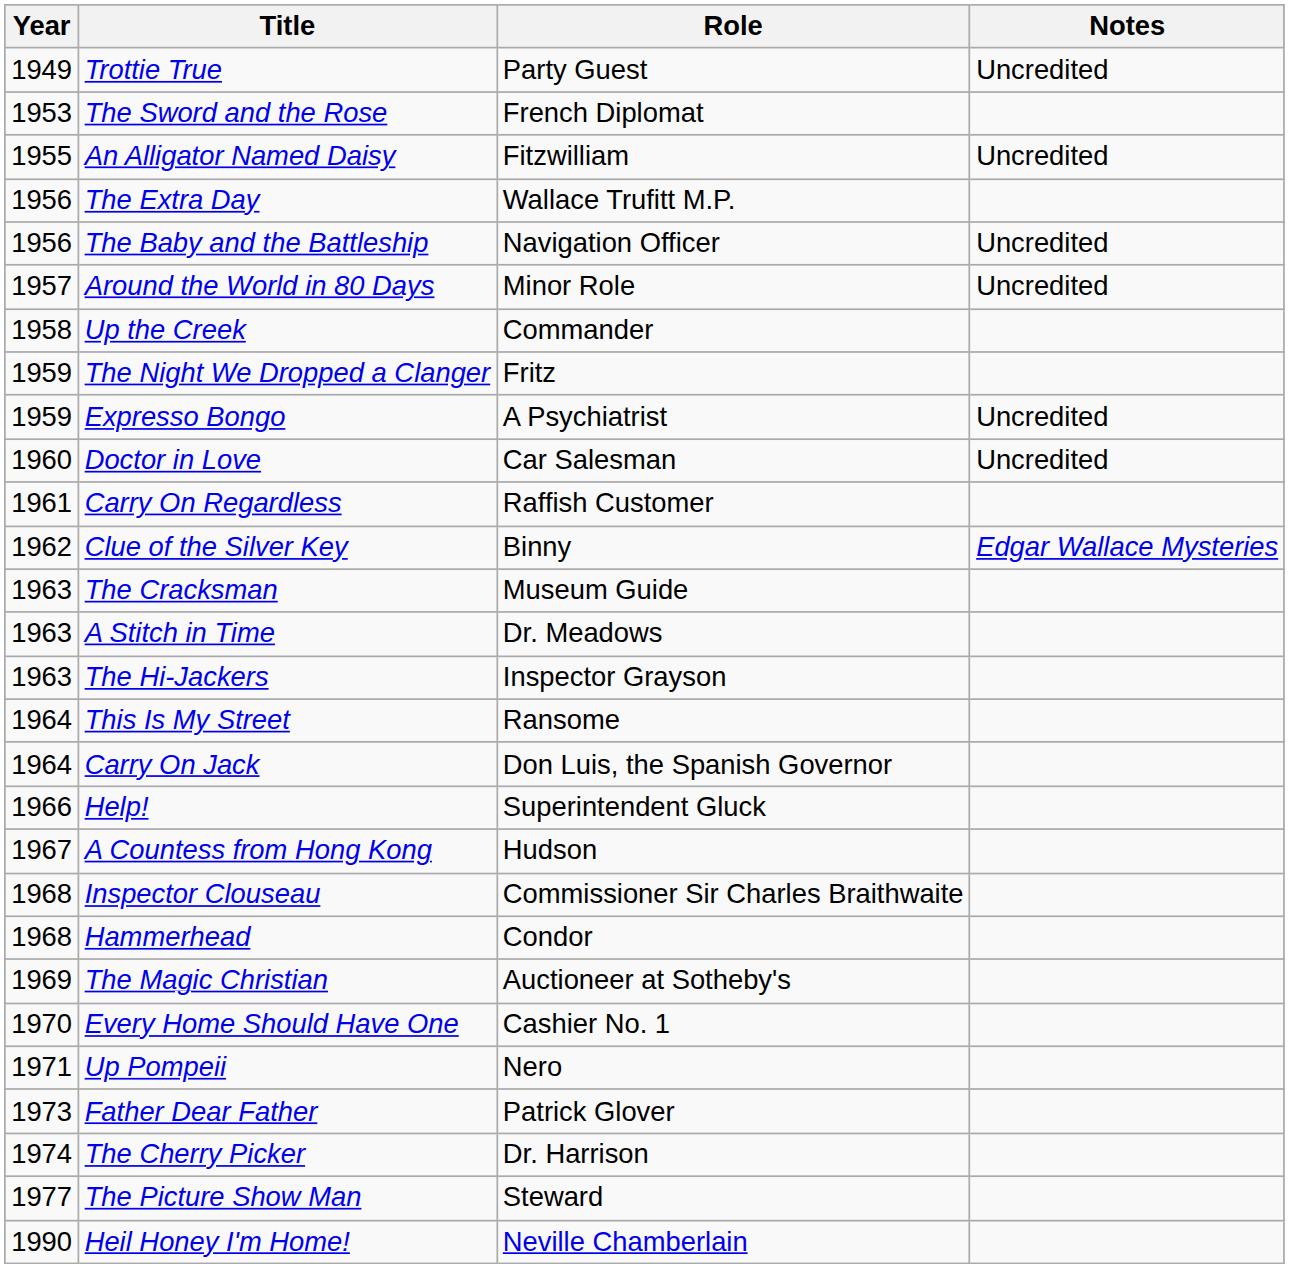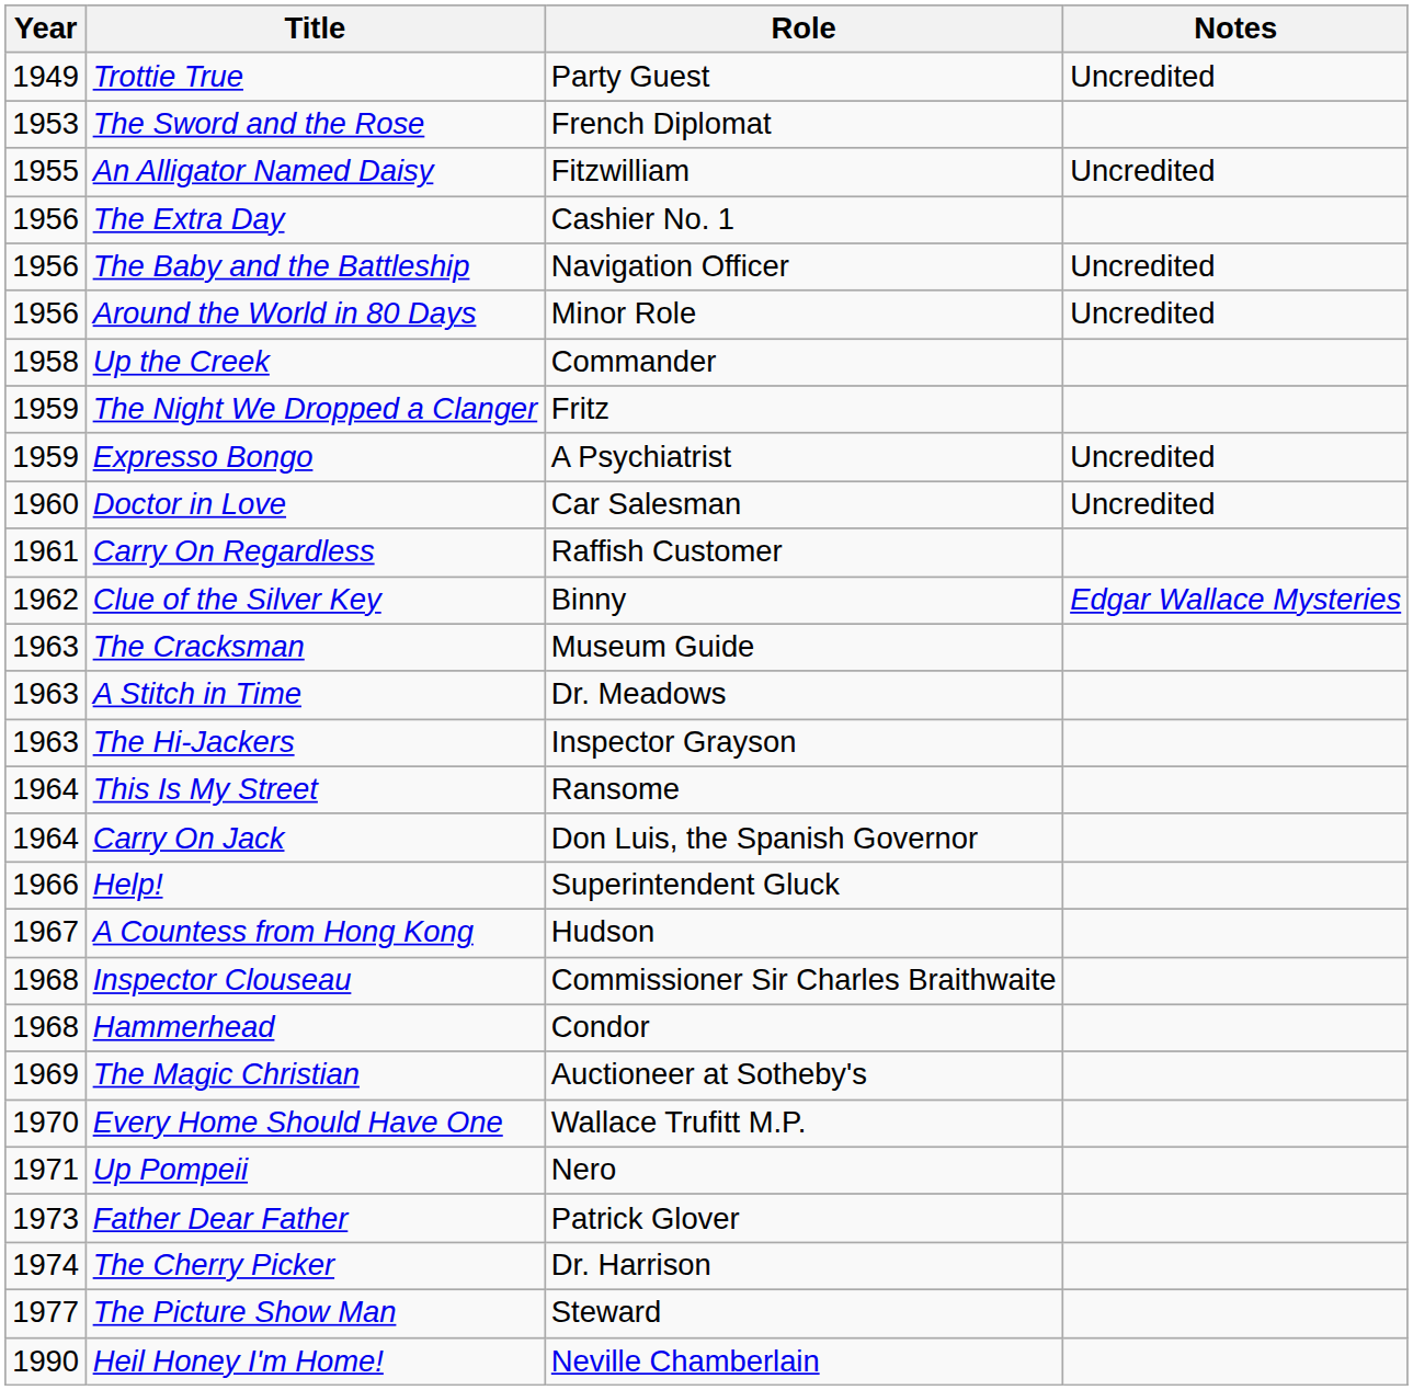 <table class="wikitable">
 <tr>
 <th>Year</th>
 <th>Title</th>
 <th>Role</th>
 <th>Notes</th>
 </tr>
 <tr>
 <td>1949</td>
 <td><em><a href='#'>Trottie True</a></em></td>
 <td>Party Guest</td>
 <td>Uncredited</td>
 </tr>
 <tr>
 <td>1953</td>
 <td><em><a href='#'>The Sword and the Rose</a></em></td>
 <td>French Diplomat</td>
 <td></td>
 </tr>
 <tr>
 <td>1955</td>
 <td><em><a href='#'>An Alligator Named Daisy</a></em></td>
 <td>Fitzwilliam</td>
 <td>Uncredited</td>
 </tr>
 <tr>
 <td>1956</td>
 <td><em><a href='#'>The Extra Day</a></em></td>
-<td>Wallace Trufitt M.P.</td>
+<td>Cashier No. 1</td>
 <td></td>
 </tr>
 <tr>
 <td>1956</td>
 <td><em><a href='#'>The Baby and the Battleship</a></em></td>
 <td>Navigation Officer</td>
 <td>Uncredited</td>
 </tr>
 <tr>
-<td>1957</td>
+<td>1956</td>
 <td><em><a href='#'>Around the World in 80 Days</a></em></td>
 <td>Minor Role</td>
 <td>Uncredited</td>
 </tr>
 <tr>
 <td>1958</td>
 <td><em><a href='#'>Up the Creek</a></em></td>
 <td>Commander</td>
 <td></td>
 </tr>
 <tr>
 <td>1959</td>
 <td><em><a href='#'>The Night We Dropped a Clanger</a></em></td>
 <td>Fritz</td>
 <td></td>
 </tr>
 <tr>
 <td>1959</td>
 <td><em><a href='#'>Expresso Bongo</a></em></td>
 <td>A Psychiatrist</td>
 <td>Uncredited</td>
 </tr>
 <tr>
 <td>1960</td>
 <td><em><a href='#'>Doctor in Love</a></em></td>
 <td>Car Salesman</td>
 <td>Uncredited</td>
 </tr>
 <tr>
 <td>1961</td>
 <td><em><a href='#'>Carry On Regardless</a></em></td>
 <td>Raffish Customer</td>
 <td></td>
 </tr>
 <tr>
 <td>1962</td>
 <td><em><a href='#'>Clue of the Silver Key</a></em></td>
 <td>Binny</td>
 <td><em><a href='#'>Edgar Wallace Mysteries</a></em></td>
 </tr>
 <tr>
 <td>1963</td>
 <td><em><a href='#'>The Cracksman</a></em></td>
 <td>Museum Guide</td>
 <td></td>
 </tr>
 <tr>
 <td>1963</td>
 <td><em><a href='#'>A Stitch in Time</a></em></td>
 <td>Dr. Meadows</td>
 <td></td>
 </tr>
 <tr>
 <td>1963</td>
 <td><em><a href='#'>The Hi-Jackers</a></em></td>
 <td>Inspector Grayson</td>
 <td></td>
 </tr>
 <tr>
 <td>1964</td>
 <td><em><a href='#'>This Is My Street</a></em></td>
 <td>Ransome</td>
 <td></td>
 </tr>
 <tr>
 <td>1964</td>
 <td><em><a href='#'>Carry On Jack</a></em></td>
 <td>Don Luis, the Spanish Governor</td>
 <td></td>
 </tr>
 <tr>
 <td>1966</td>
 <td><em><a href='#'>Help!</a></em></td>
 <td>Superintendent Gluck</td>
 <td></td>
 </tr>
 <tr>
 <td>1967</td>
 <td><em><a href='#'>A Countess from Hong Kong</a></em></td>
 <td>Hudson</td>
 <td></td>
 </tr>
 <tr>
 <td>1968</td>
 <td><em><a href='#'>Inspector Clouseau</a></em></td>
 <td>Commissioner Sir Charles Braithwaite</td>
 <td></td>
 </tr>
 <tr>
 <td>1968</td>
 <td><em><a href='#'>Hammerhead</a></em></td>
 <td>Condor</td>
 <td></td>
 </tr>
 <tr>
 <td>1969</td>
 <td><em><a href='#'>The Magic Christian</a></em></td>
 <td>Auctioneer at Sotheby's</td>
 <td></td>
 </tr>
 <tr>
 <td>1970</td>
 <td><em><a href='#'>Every Home Should Have One</a></em></td>
-<td>Cashier No. 1</td>
+<td>Wallace Trufitt M.P.</td>
 <td></td>
 </tr>
 <tr>
 <td>1971</td>
 <td><em><a href='#'>Up Pompeii</a></em></td>
 <td>Nero</td>
 <td></td>
 </tr>
 <tr>
 <td>1973</td>
 <td><em><a href='#'>Father Dear Father</a></em></td>
 <td>Patrick Glover</td>
 <td></td>
 </tr>
 <tr>
 <td>1974</td>
 <td><em><a href='#'>The Cherry Picker</a></em></td>
 <td>Dr. Harrison</td>
 <td></td>
 </tr>
 <tr>
 <td>1977</td>
 <td><em><a href='#'>The Picture Show Man</a></em></td>
 <td>Steward</td>
 <td></td>
 </tr>
 <tr>
 <td>1990</td>
 <td><em><a href='#'>Heil Honey I'm Home!</a></em></td>
 <td><a href='#'>Neville Chamberlain</a></td>
 <td></td>
 </tr>
 </table>
